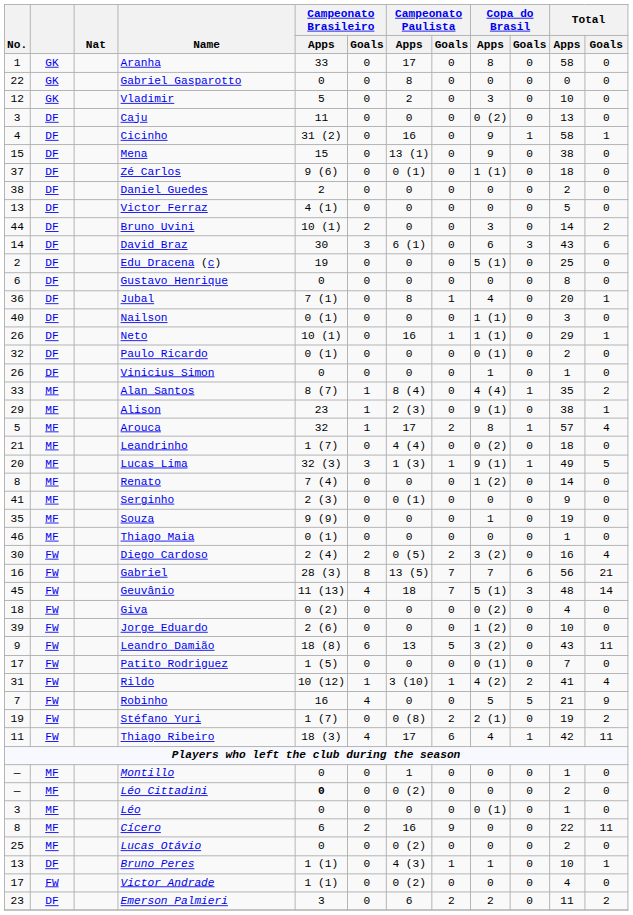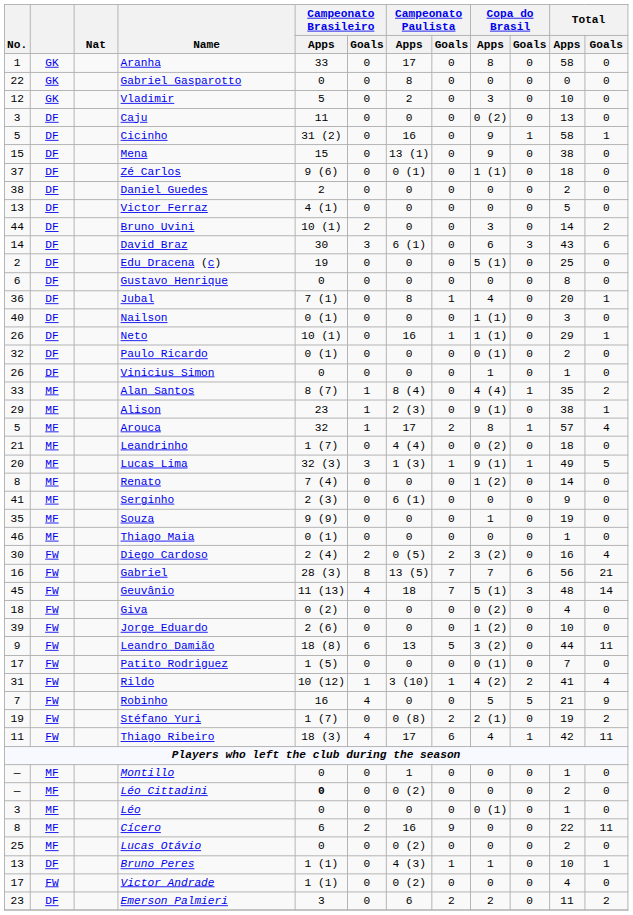 <table class="wikitable sortable" style="text-align:center">
 <tr>
 <th rowspan="2" width="20" valign="bottom">No.</th>
 <th rowspan="2" width="45" valign="bottom"></th>
 <th rowspan="2" width="45" valign="bottom">Nat</th>
 <th rowspan="2" width="200" valign="bottom">Name</th>
 <th colspan="2" width="85"><a href='#'>Campeonato Brasileiro</a></th>
 <th colspan="2" width="85"><a href='#'>Campeonato Paulista</a></th>
 <th colspan="2" width="85"><a href='#'>Copa do Brasil</a></th>
 <th colspan="2" width="85">Total</th>
 </tr>
 <tr>
 <th>Apps</th>
 <th>Goals</th>
 <th>Apps</th>
 <th>Goals</th>
 <th>Apps</th>
 <th>Goals</th>
 <th>Apps</th>
 <th>Goals</th>
 </tr>
 <tr>
 <td>1</td>
 <td><a href='#'>GK</a></td>
 <td></td>
 <td align=left><a href='#'>Aranha</a></td>
 <td>33</td>
 <td>0</td>
 <td>17</td>
 <td>0</td>
 <td>8</td>
 <td>0</td>
 <td>58</td>
 <td>0</td>
 </tr>
 <tr>
 <td>22</td>
 <td><a href='#'>GK</a></td>
 <td></td>
 <td align=left><a href='#'>Gabriel Gasparotto</a></td>
 <td>0</td>
 <td>0</td>
 <td>8</td>
 <td>0</td>
 <td>0</td>
 <td>0</td>
 <td>0</td>
 <td>0</td>
 </tr>
 <tr>
 <td>12</td>
 <td><a href='#'>GK</a></td>
 <td></td>
 <td align=left><a href='#'>Vladimir</a></td>
 <td>5</td>
 <td>0</td>
 <td>2</td>
 <td>0</td>
 <td>3</td>
 <td>0</td>
 <td>10</td>
 <td>0</td>
 </tr>
 <tr>
 <td>3</td>
 <td><a href='#'>DF</a></td>
 <td></td>
 <td align=left><a href='#'>Caju</a></td>
 <td>11</td>
 <td>0</td>
 <td>0</td>
 <td>0</td>
 <td>0 (2)</td>
 <td>0</td>
 <td>13</td>
 <td>0</td>
 </tr>
 <tr>
-<td>4</td>
+<td>5</td>
 <td><a href='#'>DF</a></td>
 <td></td>
 <td align=left><a href='#'>Cicinho</a></td>
 <td>31 (2)</td>
 <td>0</td>
 <td>16</td>
 <td>0</td>
 <td>9</td>
 <td>1</td>
 <td>58</td>
 <td>1</td>
 </tr>
 <tr>
 <td>15</td>
 <td><a href='#'>DF</a></td>
 <td></td>
 <td align=left><a href='#'>Mena</a></td>
 <td>15</td>
 <td>0</td>
 <td>13 (1)</td>
 <td>0</td>
 <td>9</td>
 <td>0</td>
 <td>38</td>
 <td>0</td>
 </tr>
 <tr>
 <td>37</td>
 <td><a href='#'>DF</a></td>
 <td></td>
 <td align=left><a href='#'>Zé Carlos</a></td>
 <td>9 (6)</td>
 <td>0</td>
 <td>0 (1)</td>
 <td>0</td>
 <td>1 (1)</td>
 <td>0</td>
 <td>18</td>
 <td>0</td>
 </tr>
 <tr>
 <td>38</td>
 <td><a href='#'>DF</a></td>
 <td></td>
 <td align=left><a href='#'>Daniel Guedes</a></td>
 <td>2</td>
 <td>0</td>
 <td>0</td>
 <td>0</td>
 <td>0</td>
 <td>0</td>
 <td>2</td>
 <td>0</td>
 </tr>
 <tr>
 <td>13</td>
 <td><a href='#'>DF</a></td>
 <td></td>
 <td align=left><a href='#'>Victor Ferraz</a></td>
 <td>4 (1)</td>
 <td>0</td>
 <td>0</td>
 <td>0</td>
 <td>0</td>
 <td>0</td>
 <td>5</td>
 <td>0</td>
 </tr>
 <tr>
 <td>44</td>
 <td><a href='#'>DF</a></td>
 <td></td>
 <td align=left><a href='#'>Bruno Uvini</a></td>
 <td>10 (1)</td>
 <td>2</td>
 <td>0</td>
 <td>0</td>
 <td>3</td>
 <td>0</td>
 <td>14</td>
 <td>2</td>
 </tr>
 <tr>
 <td>14</td>
 <td><a href='#'>DF</a></td>
 <td></td>
 <td align=left><a href='#'>David Braz</a></td>
 <td>30</td>
 <td>3</td>
 <td>6 (1)</td>
 <td>0</td>
 <td>6</td>
 <td>3</td>
 <td>43</td>
 <td>6</td>
 </tr>
 <tr>
 <td>2</td>
 <td><a href='#'>DF</a></td>
 <td></td>
 <td align=left><a href='#'>Edu Dracena</a> (<a href='#'>c</a>)</td>
 <td>19</td>
 <td>0</td>
 <td>0</td>
 <td>0</td>
 <td>5 (1)</td>
 <td>0</td>
 <td>25</td>
 <td>0</td>
 </tr>
 <tr>
 <td>6</td>
 <td><a href='#'>DF</a></td>
 <td></td>
 <td align=left><a href='#'>Gustavo Henrique</a></td>
 <td>0</td>
 <td>0</td>
 <td>0</td>
 <td>0</td>
 <td>0</td>
 <td>0</td>
 <td>8</td>
 <td>0</td>
 </tr>
 <tr>
 <td>36</td>
 <td><a href='#'>DF</a></td>
 <td></td>
 <td align=left><a href='#'>Jubal</a></td>
 <td>7 (1)</td>
 <td>0</td>
 <td>8</td>
 <td>1</td>
 <td>4</td>
 <td>0</td>
 <td>20</td>
 <td>1</td>
 </tr>
 <tr>
 <td>40</td>
 <td><a href='#'>DF</a></td>
 <td></td>
 <td align=left><a href='#'>Nailson</a></td>
 <td>0 (1)</td>
 <td>0</td>
 <td>0</td>
 <td>0</td>
 <td>1 (1)</td>
 <td>0</td>
 <td>3</td>
 <td>0</td>
 </tr>
 <tr>
 <td>26</td>
 <td><a href='#'>DF</a></td>
 <td></td>
 <td align=left><a href='#'>Neto</a></td>
 <td>10 (1)</td>
 <td>0</td>
 <td>16</td>
 <td>1</td>
 <td>1 (1)</td>
 <td>0</td>
 <td>29</td>
 <td>1</td>
 </tr>
 <tr>
 <td>32</td>
 <td><a href='#'>DF</a></td>
 <td></td>
 <td align=left><a href='#'>Paulo Ricardo</a></td>
 <td>0 (1)</td>
 <td>0</td>
 <td>0</td>
 <td>0</td>
 <td>0 (1)</td>
 <td>0</td>
 <td>2</td>
 <td>0</td>
 </tr>
 <tr>
 <td>26</td>
 <td><a href='#'>DF</a></td>
 <td></td>
 <td align=left><a href='#'>Vinicius Simon</a></td>
 <td>0</td>
 <td>0</td>
 <td>0</td>
 <td>0</td>
 <td>1</td>
 <td>0</td>
 <td>1</td>
 <td>0</td>
 </tr>
 <tr>
 <td>33</td>
 <td><a href='#'>MF</a></td>
 <td></td>
 <td align=left><a href='#'>Alan Santos</a></td>
 <td>8 (7)</td>
 <td>1</td>
 <td>8 (4)</td>
 <td>0</td>
 <td>4 (4)</td>
 <td>1</td>
 <td>35</td>
 <td>2</td>
 </tr>
 <tr>
 <td>29</td>
 <td><a href='#'>MF</a></td>
 <td></td>
 <td align=left><a href='#'>Alison</a></td>
 <td>23</td>
 <td>1</td>
 <td>2 (3)</td>
 <td>0</td>
 <td>9 (1)</td>
 <td>0</td>
 <td>38</td>
 <td>1</td>
 </tr>
 <tr>
 <td>5</td>
 <td><a href='#'>MF</a></td>
 <td></td>
 <td align=left><a href='#'>Arouca</a></td>
 <td>32</td>
 <td>1</td>
 <td>17</td>
 <td>2</td>
 <td>8</td>
 <td>1</td>
 <td>57</td>
 <td>4</td>
 </tr>
 <tr>
 <td>21</td>
 <td><a href='#'>MF</a></td>
 <td></td>
 <td align=left><a href='#'>Leandrinho</a></td>
 <td>1 (7)</td>
 <td>0</td>
 <td>4 (4)</td>
 <td>0</td>
 <td>0 (2)</td>
 <td>0</td>
 <td>18</td>
 <td>0</td>
 </tr>
 <tr>
 <td>20</td>
 <td><a href='#'>MF</a></td>
 <td></td>
 <td align=left><a href='#'>Lucas Lima</a></td>
 <td>32 (3)</td>
 <td>3</td>
 <td>1 (3)</td>
 <td>1</td>
 <td>9 (1)</td>
 <td>1</td>
 <td>49</td>
 <td>5</td>
 </tr>
 <tr>
 <td>8</td>
 <td><a href='#'>MF</a></td>
 <td></td>
 <td align=left><a href='#'>Renato</a></td>
 <td>7 (4)</td>
 <td>0</td>
 <td>0</td>
 <td>0</td>
 <td>1 (2)</td>
 <td>0</td>
 <td>14</td>
 <td>0</td>
 </tr>
 <tr>
 <td>41</td>
 <td><a href='#'>MF</a></td>
 <td></td>
 <td align=left><a href='#'>Serginho</a></td>
 <td>2 (3)</td>
 <td>0</td>
-<td>0 (1)</td>
+<td>6 (1)</td>
 <td>0</td>
 <td>0</td>
 <td>0</td>
 <td>9</td>
 <td>0</td>
 </tr>
 <tr>
 <td>35</td>
 <td><a href='#'>MF</a></td>
 <td></td>
 <td align=left><a href='#'>Souza</a></td>
 <td>9 (9)</td>
 <td>0</td>
 <td>0</td>
 <td>0</td>
 <td>1</td>
 <td>0</td>
 <td>19</td>
 <td>0</td>
 </tr>
 <tr>
 <td>46</td>
 <td><a href='#'>MF</a></td>
 <td></td>
 <td align=left><a href='#'>Thiago Maia</a></td>
 <td>0 (1)</td>
 <td>0</td>
 <td>0</td>
 <td>0</td>
 <td>0</td>
 <td>0</td>
 <td>1</td>
 <td>0</td>
 </tr>
 <tr>
 <td>30</td>
 <td><a href='#'>FW</a></td>
 <td></td>
 <td align=left><a href='#'>Diego Cardoso</a></td>
 <td>2 (4)</td>
 <td>2</td>
 <td>0 (5)</td>
 <td>2</td>
 <td>3 (2)</td>
 <td>0</td>
 <td>16</td>
 <td>4</td>
 </tr>
 <tr>
 <td>16</td>
 <td><a href='#'>FW</a></td>
 <td></td>
 <td align=left><a href='#'>Gabriel</a></td>
 <td>28 (3)</td>
 <td>8</td>
 <td>13 (5)</td>
 <td>7</td>
 <td>7</td>
 <td>6</td>
 <td>56</td>
 <td>21</td>
 </tr>
 <tr>
 <td>45</td>
 <td><a href='#'>FW</a></td>
 <td></td>
 <td align=left><a href='#'>Geuvânio</a></td>
 <td>11 (13)</td>
 <td>4</td>
 <td>18</td>
 <td>7</td>
 <td>5 (1)</td>
 <td>3</td>
 <td>48</td>
 <td>14</td>
 </tr>
 <tr>
 <td>18</td>
 <td><a href='#'>FW</a></td>
 <td></td>
 <td align=left><a href='#'>Giva</a></td>
 <td>0 (2)</td>
 <td>0</td>
 <td>0</td>
 <td>0</td>
 <td>0 (2)</td>
 <td>0</td>
 <td>4</td>
 <td>0</td>
 </tr>
 <tr>
 <td>39</td>
 <td><a href='#'>FW</a></td>
 <td></td>
 <td align=left><a href='#'>Jorge Eduardo</a></td>
 <td>2 (6)</td>
 <td>0</td>
 <td>0</td>
 <td>0</td>
 <td>1 (2)</td>
 <td>0</td>
 <td>10</td>
 <td>0</td>
 </tr>
 <tr>
 <td>9</td>
 <td><a href='#'>FW</a></td>
 <td></td>
 <td align=left><a href='#'>Leandro Damião</a></td>
 <td>18 (8)</td>
 <td>6</td>
 <td>13</td>
 <td>5</td>
 <td>3 (2)</td>
 <td>0</td>
-<td>43</td>
+<td>44</td>
 <td>11</td>
 </tr>
 <tr>
 <td>17</td>
 <td><a href='#'>FW</a></td>
 <td></td>
 <td align=left><a href='#'>Patito Rodriguez</a></td>
 <td>1 (5)</td>
 <td>0</td>
 <td>0</td>
 <td>0</td>
 <td>0 (1)</td>
 <td>0</td>
 <td>7</td>
 <td>0</td>
 </tr>
 <tr>
 <td>31</td>
 <td><a href='#'>FW</a></td>
 <td></td>
 <td align=left><a href='#'>Rildo</a></td>
 <td>10 (12)</td>
 <td>1</td>
 <td>3 (10)</td>
 <td>1</td>
 <td>4 (2)</td>
 <td>2</td>
 <td>41</td>
 <td>4</td>
 </tr>
 <tr>
 <td>7</td>
 <td><a href='#'>FW</a></td>
 <td></td>
 <td align=left><a href='#'>Robinho</a></td>
 <td>16</td>
 <td>4</td>
 <td>0</td>
 <td>0</td>
 <td>5</td>
 <td>5</td>
 <td>21</td>
 <td>9</td>
 </tr>
 <tr>
 <td>19</td>
 <td><a href='#'>FW</a></td>
 <td></td>
 <td align=left><a href='#'>Stéfano Yuri</a></td>
 <td>1 (7)</td>
 <td>0</td>
 <td>0 (8)</td>
 <td>2</td>
 <td>2 (1)</td>
 <td>0</td>
 <td>19</td>
 <td>2</td>
 </tr>
 <tr>
 <td>11</td>
 <td><a href='#'>FW</a></td>
 <td></td>
 <td align=left><a href='#'>Thiago Ribeiro</a></td>
 <td>18 (3)</td>
 <td>4</td>
 <td>17</td>
 <td>6</td>
 <td>4</td>
 <td>1</td>
 <td>42</td>
 <td>11</td>
 </tr>
 <tr>
 <th colspan=13 style="background: #F8F8FF" align=center><em>Players who left the club during the season</em></th>
 </tr>
 <tr>
 <td>—</td>
 <td><a href='#'>MF</a></td>
 <td></td>
 <td align=left><em><a href='#'>Montillo</a></em></td>
 <td>0</td>
 <td>0</td>
 <td>1</td>
 <td>0</td>
 <td>0</td>
 <td>0</td>
 <td>1</td>
 <td>0</td>
 </tr>
 <tr>
 <td>—</td>
 <td><a href='#'>MF</a></td>
 <td></td>
 <td align=left><em><a href='#'>Léo Cittadini</a></em></td>
 <td><strong>0</strong></td>
 <td>0</td>
 <td>0 (2)</td>
 <td>0</td>
 <td>0</td>
 <td>0</td>
 <td>2</td>
 <td>0</td>
 </tr>
 <tr>
 <td>3</td>
 <td><a href='#'>MF</a></td>
 <td></td>
 <td align=left><em><a href='#'>Léo</a></em></td>
 <td>0</td>
 <td>0</td>
 <td>0</td>
 <td>0</td>
 <td>0 (1)</td>
 <td>0</td>
 <td>1</td>
 <td>0</td>
 </tr>
 <tr>
 <td>8</td>
 <td><a href='#'>MF</a></td>
 <td></td>
 <td align=left><em><a href='#'>Cícero</a></em></td>
 <td>6</td>
 <td>2</td>
 <td>16</td>
 <td>9</td>
 <td>0</td>
 <td>0</td>
 <td>22</td>
 <td>11</td>
 </tr>
 <tr>
 <td>25</td>
 <td><a href='#'>MF</a></td>
 <td></td>
 <td align=left><em><a href='#'>Lucas Otávio</a></em></td>
 <td>0</td>
 <td>0</td>
 <td>0 (2)</td>
 <td>0</td>
 <td>0</td>
 <td>0</td>
 <td>2</td>
 <td>0</td>
 </tr>
 <tr>
 <td>13</td>
 <td><a href='#'>DF</a></td>
 <td></td>
 <td align=left><em><a href='#'>Bruno Peres</a></em></td>
 <td>1 (1)</td>
 <td>0</td>
 <td>4 (3)</td>
 <td>1</td>
 <td>1</td>
 <td>0</td>
 <td>10</td>
 <td>1</td>
 </tr>
 <tr>
 <td>17</td>
 <td><a href='#'>FW</a></td>
 <td></td>
 <td align=left><em><a href='#'>Victor Andrade</a></em></td>
 <td>1 (1)</td>
 <td>0</td>
 <td>0 (2)</td>
 <td>0</td>
 <td>0</td>
 <td>0</td>
 <td>4</td>
 <td>0</td>
 </tr>
 <tr>
 <td>23</td>
 <td><a href='#'>DF</a></td>
 <td></td>
 <td align=left><em><a href='#'>Emerson Palmieri</a></em></td>
 <td>3</td>
 <td>0</td>
 <td>6</td>
 <td>2</td>
 <td>2</td>
 <td>0</td>
 <td>11</td>
 <td>2</td>
 </tr>
 <tr>
 </tr>
 </table>
